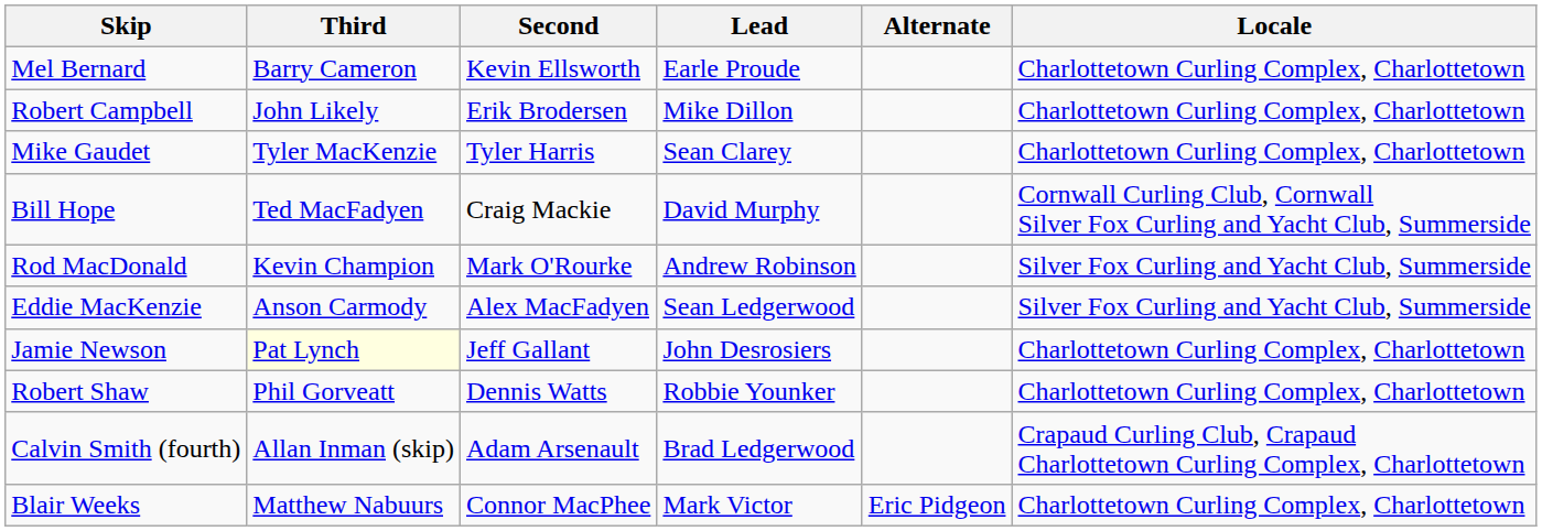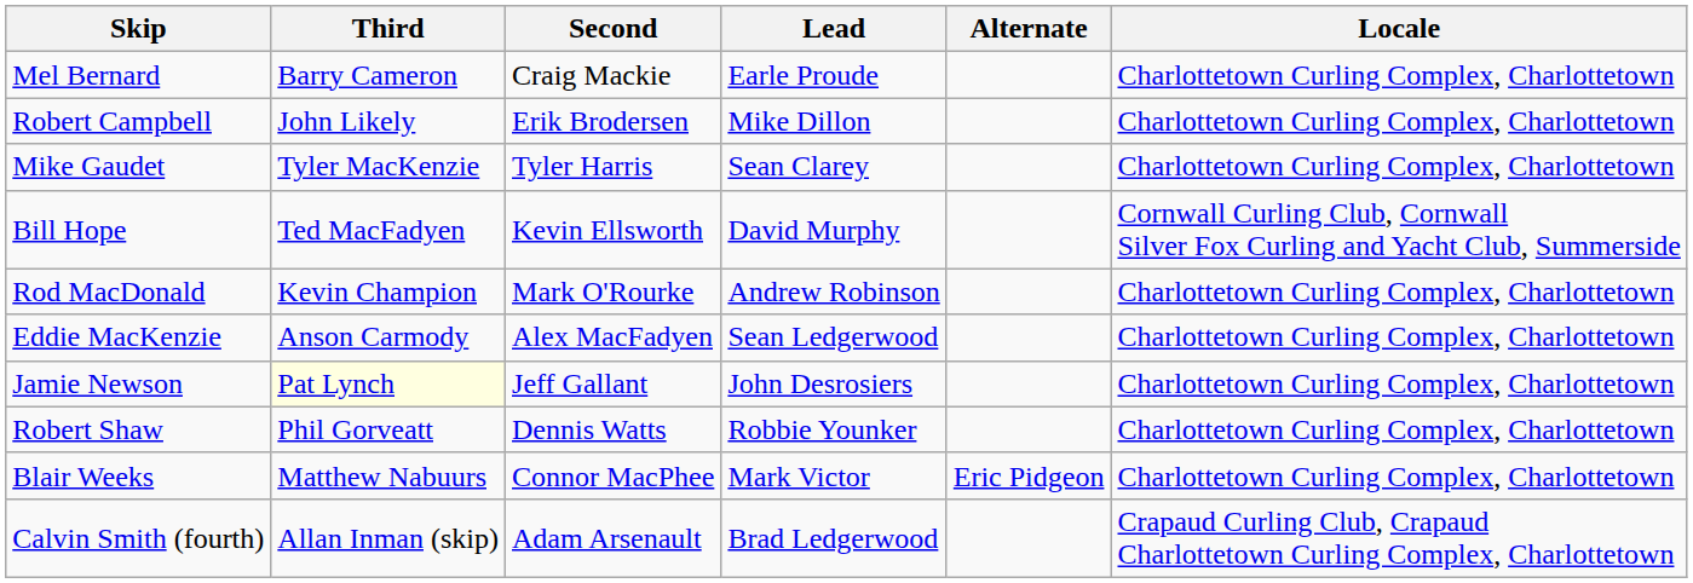 <table class="wikitable">
 <tr>
 <th>Skip</th>
 <th>Third</th>
 <th>Second</th>
 <th>Lead</th>
 <th>Alternate</th>
 <th>Locale</th>
 </tr>
 <tr>
 <td><a href='#'>Mel Bernard</a></td>
 <td><a href='#'>Barry Cameron</a></td>
-<td><a href='#'>Kevin Ellsworth</a></td>
+<td>Craig Mackie</td>
 <td><a href='#'>Earle Proude</a></td>
 <td></td>
 <td><a href='#'>Charlottetown Curling Complex</a>, <a href='#'>Charlottetown</a></td>
 </tr>
 <tr>
 <td><a href='#'>Robert Campbell</a></td>
 <td><a href='#'>John Likely</a></td>
 <td><a href='#'>Erik Brodersen</a></td>
 <td><a href='#'>Mike Dillon</a></td>
 <td></td>
 <td><a href='#'>Charlottetown Curling Complex</a>, <a href='#'>Charlottetown</a></td>
 </tr>
 <tr>
 <td><a href='#'>Mike Gaudet</a></td>
 <td><a href='#'>Tyler MacKenzie</a></td>
 <td><a href='#'>Tyler Harris</a></td>
 <td><a href='#'>Sean Clarey</a></td>
 <td></td>
 <td><a href='#'>Charlottetown Curling Complex</a>, <a href='#'>Charlottetown</a></td>
 </tr>
 <tr>
 <td><a href='#'>Bill Hope</a></td>
 <td><a href='#'>Ted MacFadyen</a></td>
-<td>Craig Mackie</td>
+<td><a href='#'>Kevin Ellsworth</a></td>
 <td><a href='#'>David Murphy</a></td>
 <td></td>
 <td><a href='#'>Cornwall Curling Club</a>, <a href='#'>Cornwall</a> <br> <a href='#'>Silver Fox Curling and Yacht Club</a>, <a href='#'>Summerside</a></td>
 </tr>
 <tr>
 <td><a href='#'>Rod MacDonald</a></td>
 <td><a href='#'>Kevin Champion</a></td>
 <td><a href='#'>Mark O'Rourke</a></td>
 <td><a href='#'>Andrew Robinson</a></td>
 <td></td>
-<td><a href='#'>Silver Fox Curling and Yacht Club</a>, <a href='#'>Summerside</a></td>
+<td><a href='#'>Charlottetown Curling Complex</a>, <a href='#'>Charlottetown</a></td>
 </tr>
 <tr>
 <td><a href='#'>Eddie MacKenzie</a></td>
 <td><a href='#'>Anson Carmody</a></td>
 <td><a href='#'>Alex MacFadyen</a></td>
 <td><a href='#'>Sean Ledgerwood</a></td>
 <td></td>
-<td><a href='#'>Silver Fox Curling and Yacht Club</a>, <a href='#'>Summerside</a></td>
+<td><a href='#'>Charlottetown Curling Complex</a>, <a href='#'>Charlottetown</a></td>
 </tr>
 <tr>
 <td><a href='#'>Jamie Newson</a></td>
 <td style="background: lightyellow;"><a href='#'>Pat Lynch</a></td>
 <td><a href='#'>Jeff Gallant</a></td>
 <td><a href='#'>John Desrosiers</a></td>
 <td></td>
 <td><a href='#'>Charlottetown Curling Complex</a>, <a href='#'>Charlottetown</a></td>
 </tr>
 <tr>
 <td><a href='#'>Robert Shaw</a></td>
 <td><a href='#'>Phil Gorveatt</a></td>
 <td><a href='#'>Dennis Watts</a></td>
 <td><a href='#'>Robbie Younker</a></td>
 <td></td>
 <td><a href='#'>Charlottetown Curling Complex</a>, <a href='#'>Charlottetown</a></td>
 </tr>
 <tr>
+<td><a href='#'>Blair Weeks</a></td>
+<td><a href='#'>Matthew Nabuurs</a></td>
+<td><a href='#'>Connor MacPhee</a></td>
+<td><a href='#'>Mark Victor</a></td>
+<td><a href='#'>Eric Pidgeon</a></td>
+<td><a href='#'>Charlottetown Curling Complex</a>, <a href='#'>Charlottetown</a></td>
+</tr>
+<tr>
 <td><a href='#'>Calvin Smith</a> (fourth)</td>
 <td><a href='#'>Allan Inman</a> (skip)</td>
 <td><a href='#'>Adam Arsenault</a></td>
 <td><a href='#'>Brad Ledgerwood</a></td>
 <td></td>
 <td><a href='#'>Crapaud Curling Club</a>, <a href='#'>Crapaud</a> <br> <a href='#'>Charlottetown Curling Complex</a>, <a href='#'>Charlottetown</a></td>
 </tr>
-<tr>
-<td><a href='#'>Blair Weeks</a></td>
-<td><a href='#'>Matthew Nabuurs</a></td>
-<td><a href='#'>Connor MacPhee</a></td>
-<td><a href='#'>Mark Victor</a></td>
-<td><a href='#'>Eric Pidgeon</a></td>
-<td><a href='#'>Charlottetown Curling Complex</a>, <a href='#'>Charlottetown</a></td>
-</tr>
 </table>
